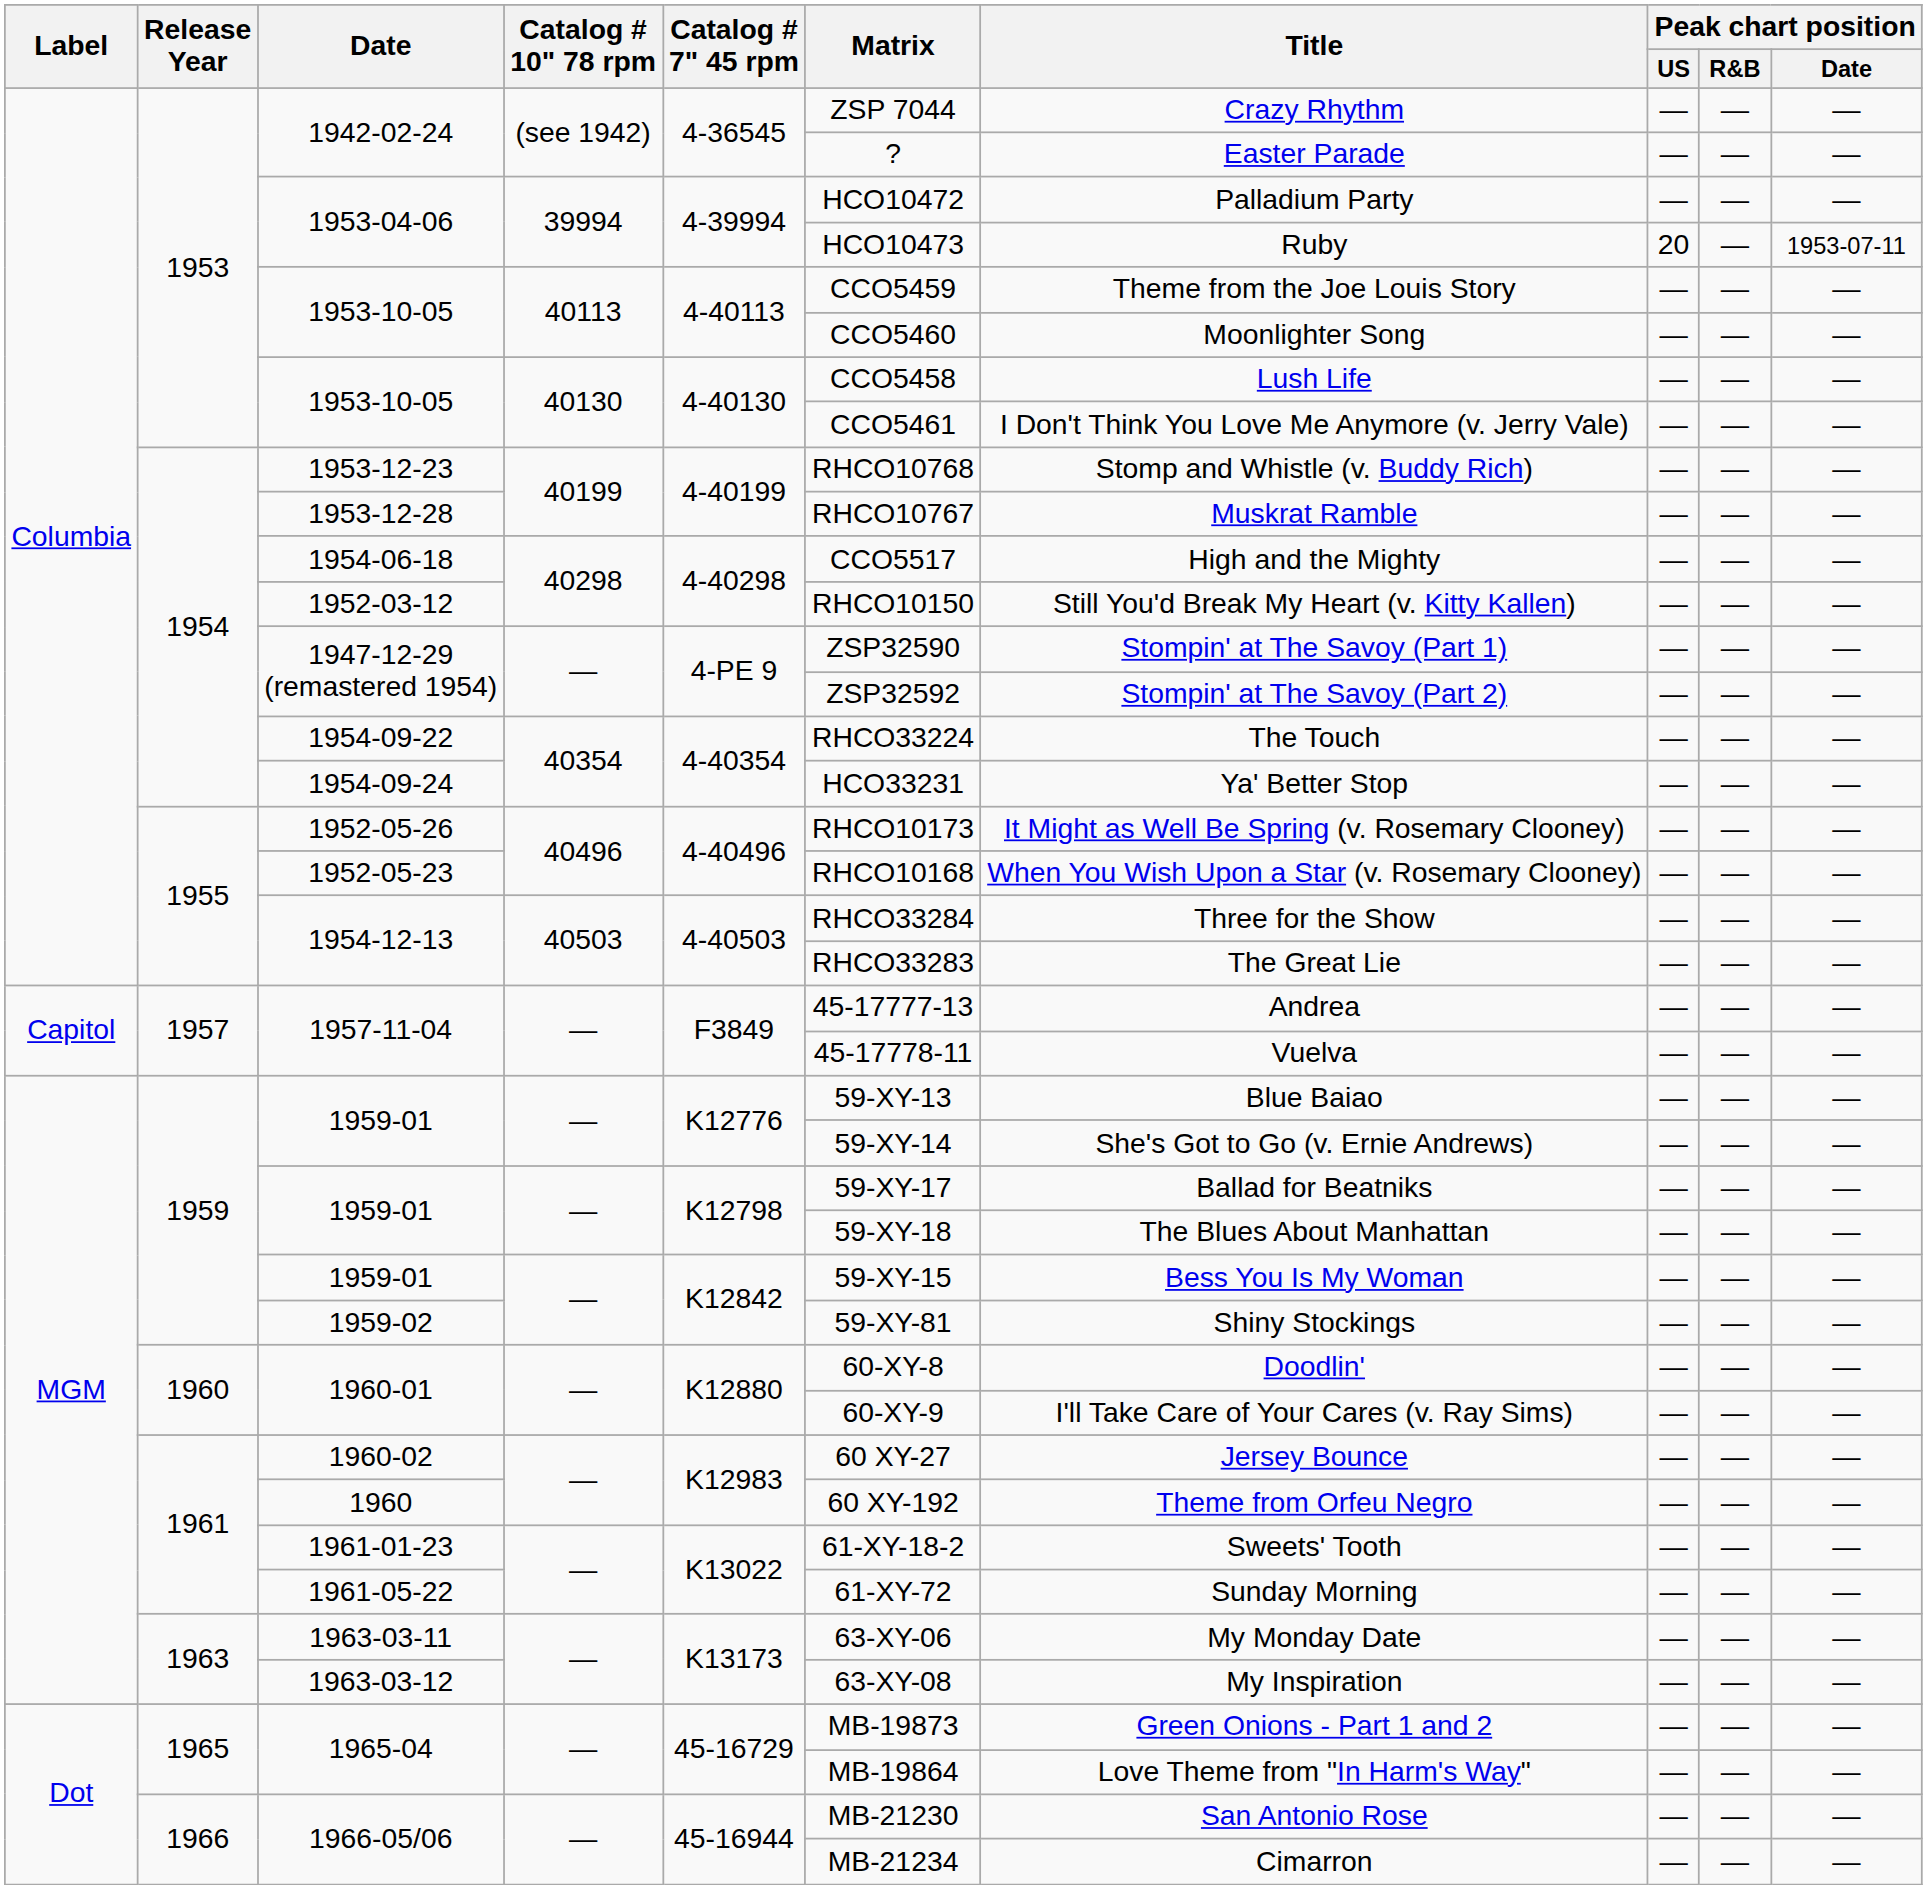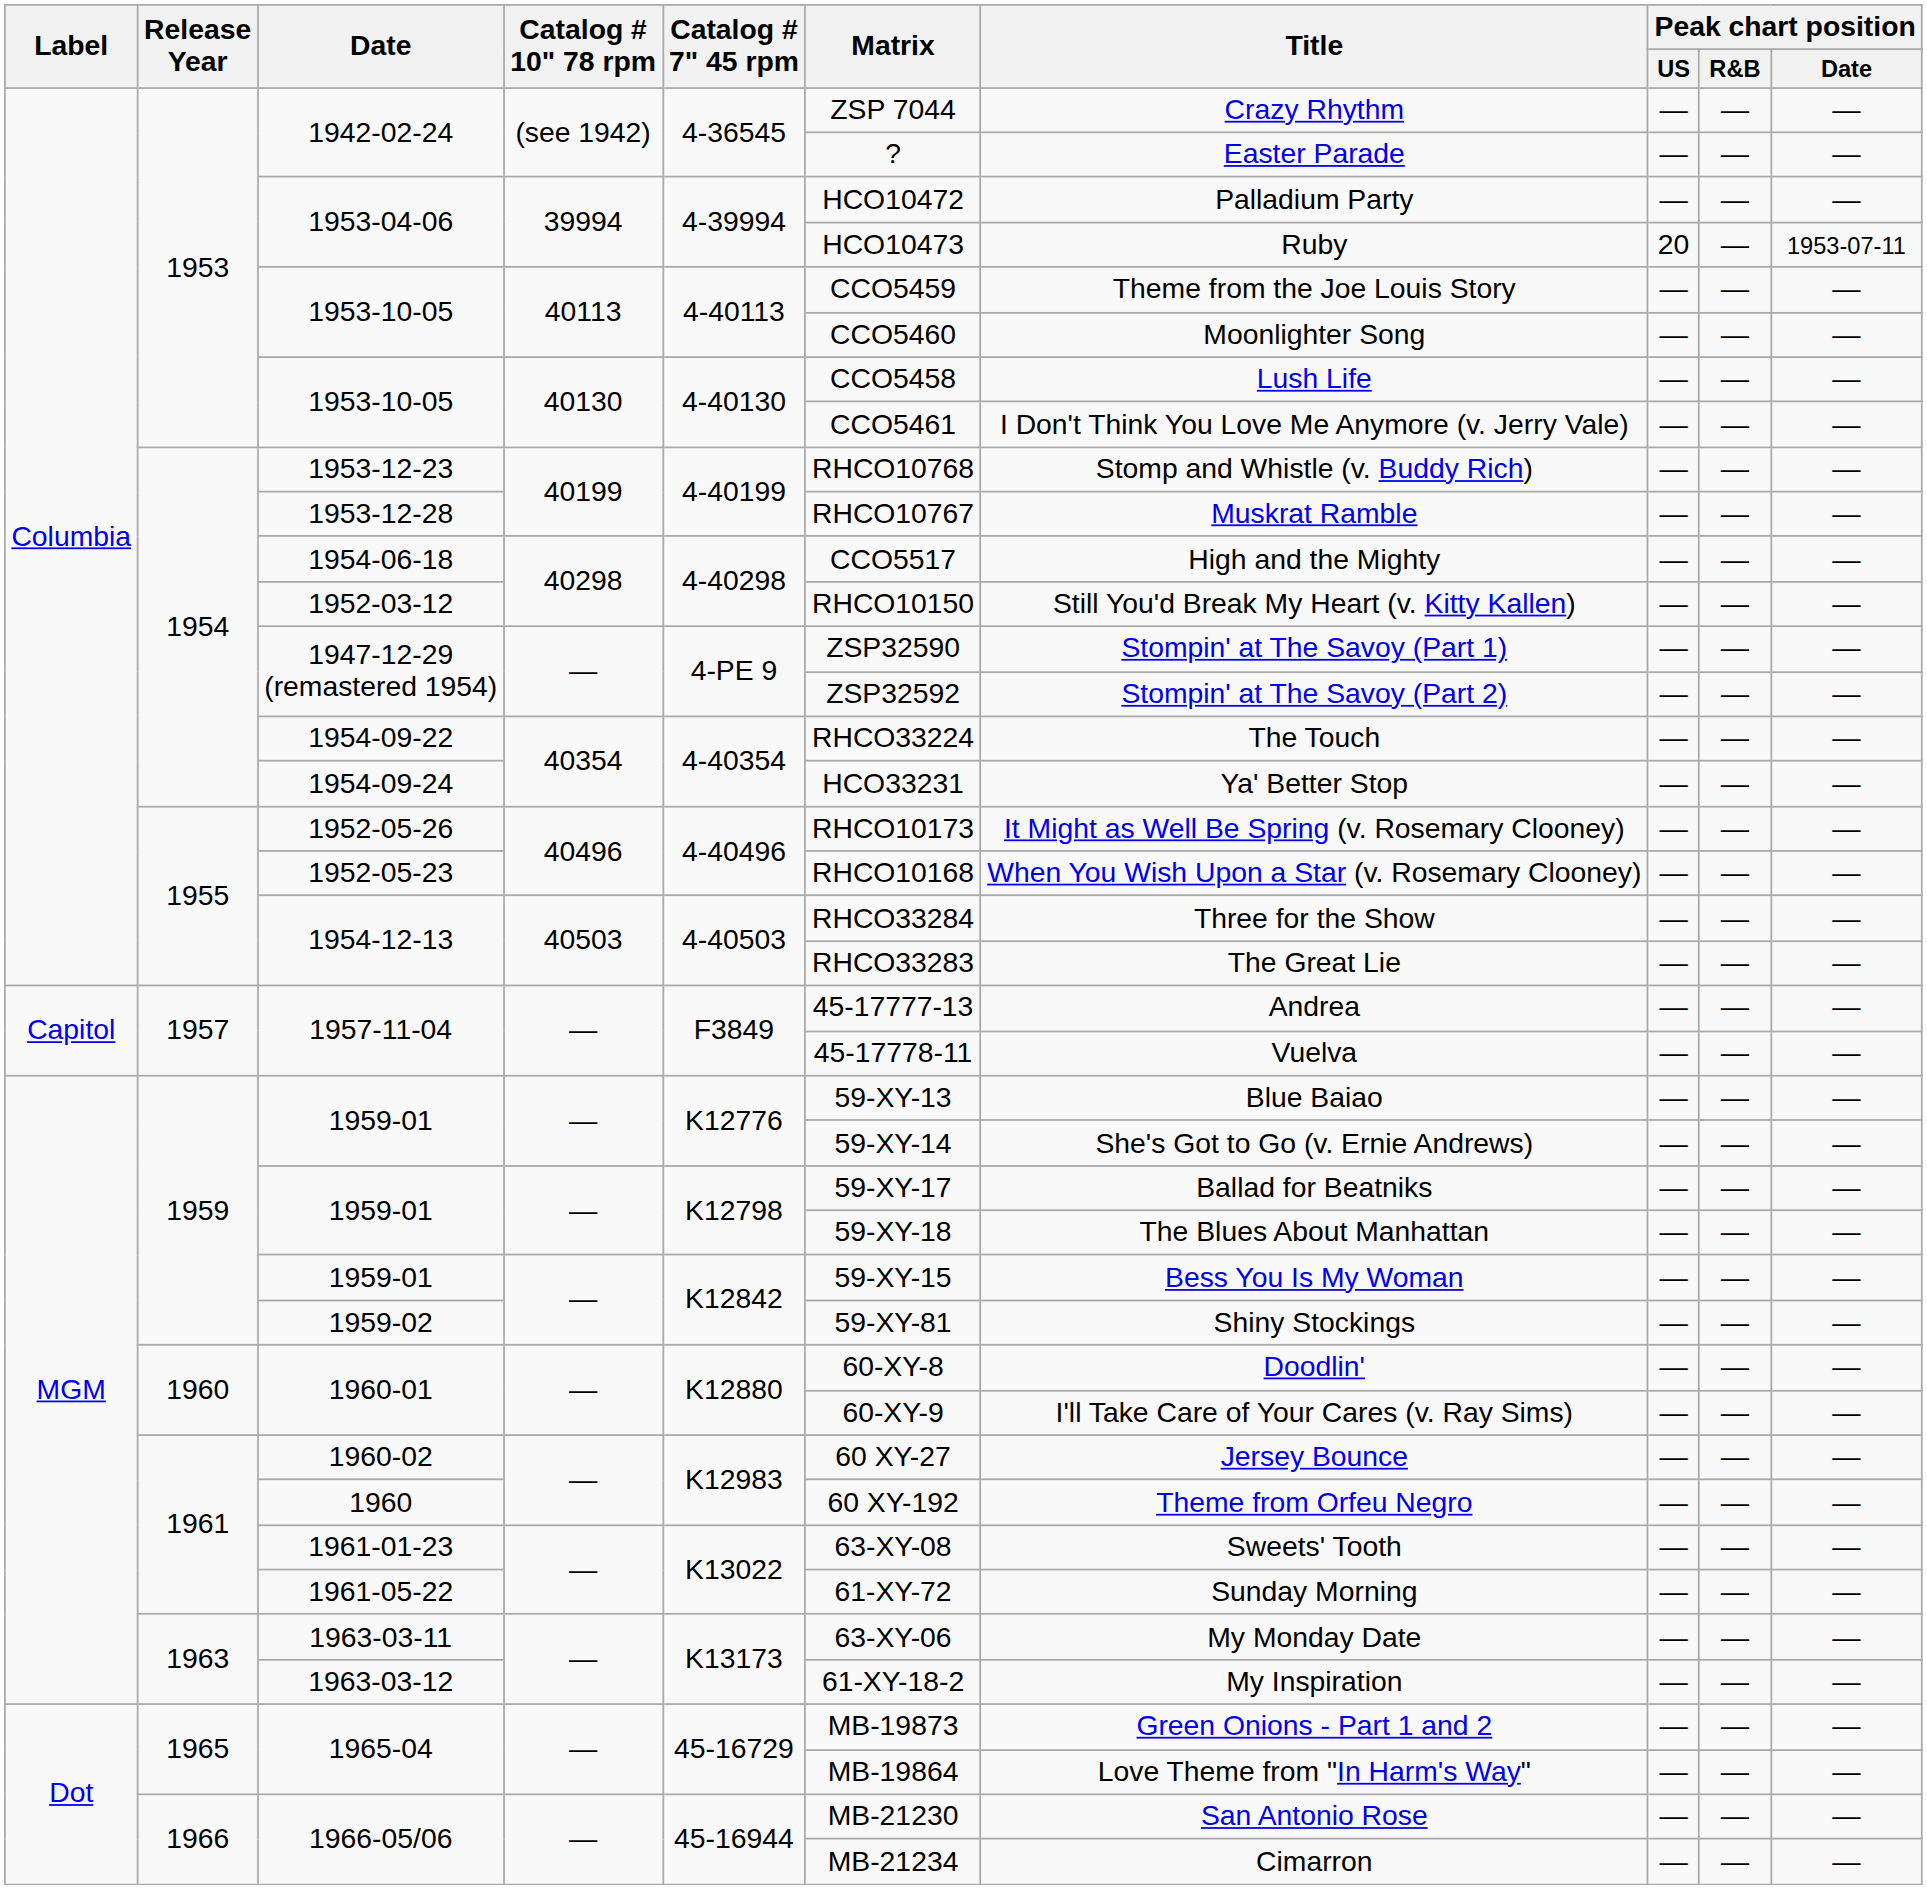 <table class="wikitable sortable" style="text-align:center;">
 <tr>
 <th rowspan="2">Label</th>
 <th rowspan="2">Release<br> Year</th>
 <th rowspan="2">Date</th>
 <th rowspan="2">Catalog #<br>10" 78 rpm</th>
 <th rowspan="2">Catalog #<br>7" 45 rpm</th>
 <th rowspan="2">Matrix</th>
 <th rowspan="2">Title</th>
 <th colspan="4">Peak chart position</th>
 </tr>
 <tr style="font-size:smaller;">
 <th>US</th>
 <th>R&B</th>
 <th>Date</th>
 </tr>
 <tr>
 <td rowspan="20"><a href='#'>Columbia</a></td>
 <td rowspan="8">1953</td>
 <td rowspan="2">1942-02-24</td>
 <td rowspan="2">(see 1942)</td>
 <td rowspan="2">4-36545</td>
 <td>ZSP 7044</td>
 <td><a href='#'>Crazy Rhythm</a></td>
 <td>—</td>
 <td>—</td>
 <td>—</td>
 </tr>
 <tr>
 <td>?</td>
 <td><a href='#'>Easter Parade</a></td>
 <td>—</td>
 <td>—</td>
 <td>—</td>
 </tr>
 <tr>
 <td rowspan="2">1953-04-06</td>
 <td rowspan="2">39994</td>
 <td rowspan="2">4-39994</td>
 <td>HCO10472</td>
 <td>Palladium Party</td>
 <td>—</td>
 <td>—</td>
 <td>—</td>
 </tr>
 <tr>
 <td>HCO10473</td>
 <td>Ruby</td>
 <td>20</td>
 <td>—</td>
 <td><small>1953-07-11</small></td>
 </tr>
 <tr>
 <td rowspan="2">1953-10-05</td>
 <td rowspan="2">40113</td>
 <td rowspan="2">4-40113</td>
 <td>CCO5459</td>
 <td>Theme from the Joe Louis Story</td>
 <td>—</td>
 <td>—</td>
 <td>—</td>
 </tr>
 <tr>
 <td>CCO5460</td>
 <td>Moonlighter Song</td>
 <td>—</td>
 <td>—</td>
 <td>—</td>
 </tr>
 <tr>
 <td rowspan="2">1953-10-05</td>
 <td rowspan="2">40130</td>
 <td rowspan="2">4-40130</td>
 <td>CCO5458</td>
 <td><a href='#'>Lush Life</a></td>
 <td>—</td>
 <td>—</td>
 <td>—</td>
 </tr>
 <tr>
 <td>CCO5461</td>
 <td>I Don't Think You Love Me Anymore (v. Jerry Vale)</td>
 <td>—</td>
 <td>—</td>
 <td>—</td>
 </tr>
 <tr>
 <td rowspan="8">1954</td>
 <td>1953-12-23</td>
 <td rowspan="2">40199</td>
 <td rowspan="2">4-40199</td>
 <td>RHCO10768</td>
 <td>Stomp and Whistle (v. <a href='#'>Buddy Rich</a>)</td>
 <td>—</td>
 <td>—</td>
 <td>—</td>
 </tr>
 <tr>
 <td>1953-12-28</td>
 <td>RHCO10767</td>
 <td><a href='#'>Muskrat Ramble</a></td>
 <td>—</td>
 <td>—</td>
 <td>—</td>
 </tr>
 <tr>
 <td>1954-06-18</td>
 <td rowspan="2">40298</td>
 <td rowspan="2">4-40298</td>
 <td>CCO5517</td>
 <td>High and the Mighty</td>
 <td>—</td>
 <td>—</td>
 <td>—</td>
 </tr>
 <tr>
 <td>1952-03-12</td>
 <td>RHCO10150</td>
 <td>Still You'd Break My Heart (v. <a href='#'>Kitty Kallen</a>)</td>
 <td>—</td>
 <td>—</td>
 <td>—</td>
 </tr>
 <tr>
 <td rowspan="2">1947-12-29<br>(remastered 1954)</td>
 <td rowspan="2">—</td>
 <td rowspan="2">4-PE 9</td>
 <td>ZSP32590</td>
 <td><a href='#'>Stompin' at The Savoy (Part 1)</a></td>
 <td>—</td>
 <td>—</td>
 <td>—</td>
 </tr>
 <tr>
 <td>ZSP32592</td>
 <td><a href='#'>Stompin' at The Savoy (Part 2)</a></td>
 <td>—</td>
 <td>—</td>
 <td>—</td>
 </tr>
 <tr>
 <td>1954-09-22</td>
 <td rowspan="2">40354</td>
 <td rowspan="2">4-40354</td>
 <td>RHCO33224</td>
 <td>The Touch</td>
 <td>—</td>
 <td>—</td>
 <td>—</td>
 </tr>
 <tr>
 <td>1954-09-24</td>
 <td>HCO33231</td>
 <td>Ya' Better Stop</td>
 <td>—</td>
 <td>—</td>
 <td>—</td>
 </tr>
 <tr>
 <td rowspan="4">1955</td>
 <td>1952-05-26</td>
 <td rowspan="2">40496</td>
 <td rowspan="2">4-40496</td>
 <td>RHCO10173</td>
 <td><a href='#'>It Might as Well Be Spring</a> (v. Rosemary Clooney)</td>
 <td>—</td>
 <td>—</td>
 <td>—</td>
 </tr>
 <tr>
 <td>1952-05-23</td>
 <td>RHCO10168</td>
 <td><a href='#'>When You Wish Upon a Star</a> (v. Rosemary Clooney)</td>
 <td>—</td>
 <td>—</td>
 <td>—</td>
 </tr>
 <tr>
 <td rowspan="2">1954-12-13</td>
 <td rowspan="2">40503</td>
 <td rowspan="2">4-40503</td>
 <td>RHCO33284</td>
 <td>Three for the Show</td>
 <td>—</td>
 <td>—</td>
 <td>—</td>
 </tr>
 <tr>
 <td>RHCO33283</td>
 <td>The Great Lie</td>
 <td>—</td>
 <td>—</td>
 <td>—</td>
 </tr>
 <tr>
 <td rowspan="2"><a href='#'>Capitol</a></td>
 <td rowspan="2">1957</td>
 <td rowspan="2">1957-11-04</td>
 <td rowspan="2">—</td>
 <td rowspan="2">F3849</td>
 <td>45-17777-13</td>
 <td>Andrea</td>
 <td>—</td>
 <td>—</td>
 <td>—</td>
 </tr>
 <tr>
 <td>45-17778-11</td>
 <td>Vuelva</td>
 <td>—</td>
 <td>—</td>
 <td>—</td>
 </tr>
 <tr>
 <td rowspan="14"><a href='#'>MGM</a></td>
 <td rowspan="6">1959</td>
 <td rowspan="2">1959-01</td>
 <td rowspan="2">—</td>
 <td rowspan="2">K12776</td>
 <td>59-XY-13</td>
 <td>Blue Baiao</td>
 <td>—</td>
 <td>—</td>
 <td>—</td>
 </tr>
 <tr>
 <td>59-XY-14</td>
 <td>She's Got to Go (v. Ernie Andrews)</td>
 <td>—</td>
 <td>—</td>
 <td>—</td>
 </tr>
 <tr>
 <td rowspan="2">1959-01</td>
 <td rowspan="2">—</td>
 <td rowspan="2">K12798</td>
 <td>59-XY-17</td>
 <td>Ballad for Beatniks</td>
 <td>—</td>
 <td>—</td>
 <td>—</td>
 </tr>
 <tr>
 <td>59-XY-18</td>
 <td>The Blues About Manhattan</td>
 <td>—</td>
 <td>—</td>
 <td>—</td>
 </tr>
 <tr>
 <td>1959-01</td>
 <td rowspan="2">—</td>
 <td rowspan="2">K12842</td>
 <td>59-XY-15</td>
 <td><a href='#'>Bess You Is My Woman</a></td>
 <td>—</td>
 <td>—</td>
 <td>—</td>
 </tr>
 <tr>
 <td>1959-02</td>
 <td>59-XY-81</td>
 <td>Shiny Stockings</td>
 <td>—</td>
 <td>—</td>
 <td>—</td>
 </tr>
 <tr>
 <td rowspan="2">1960</td>
 <td rowspan="2">1960-01</td>
 <td rowspan="2">—</td>
 <td rowspan="2">K12880</td>
 <td>60-XY-8</td>
 <td><a href='#'>Doodlin'</a></td>
 <td>—</td>
 <td>—</td>
 <td>—</td>
 </tr>
 <tr>
 <td>60-XY-9</td>
 <td>I'll Take Care of Your Cares (v. Ray Sims)</td>
 <td>—</td>
 <td>—</td>
 <td>—</td>
 </tr>
 <tr>
 <td rowspan="4">1961</td>
 <td>1960-02</td>
 <td rowspan="2">—</td>
 <td rowspan="2">K12983</td>
 <td>60 XY-27</td>
 <td><a href='#'>Jersey Bounce</a></td>
 <td>—</td>
 <td>—</td>
 <td>—</td>
 </tr>
 <tr>
 <td>1960</td>
 <td>60 XY-192</td>
 <td><a href='#'>Theme from Orfeu Negro</a></td>
 <td>—</td>
 <td>—</td>
 <td>—</td>
 </tr>
 <tr>
 <td>1961-01-23</td>
 <td rowspan="2">—</td>
 <td rowspan="2">K13022</td>
-<td>61-XY-18-2</td>
+<td>63-XY-08</td>
 <td>Sweets' Tooth</td>
 <td>—</td>
 <td>—</td>
 <td>—</td>
 </tr>
 <tr>
 <td>1961-05-22</td>
 <td>61-XY-72</td>
 <td>Sunday Morning</td>
 <td>—</td>
 <td>—</td>
 <td>—</td>
 </tr>
 <tr>
 <td rowspan="2">1963</td>
 <td>1963-03-11</td>
 <td rowspan="2">—</td>
 <td rowspan="2">K13173</td>
 <td>63-XY-06</td>
 <td>My Monday Date</td>
 <td>—</td>
 <td>—</td>
 <td>—</td>
 </tr>
 <tr>
 <td>1963-03-12</td>
-<td>63-XY-08</td>
+<td>61-XY-18-2</td>
 <td>My Inspiration</td>
 <td>—</td>
 <td>—</td>
 <td>—</td>
 </tr>
 <tr>
 <td rowspan="4"><a href='#'>Dot</a></td>
 <td rowspan="2">1965</td>
 <td rowspan="2">1965-04</td>
 <td rowspan="2">—</td>
 <td rowspan="2">45-16729</td>
 <td>MB-19873</td>
 <td><a href='#'>Green Onions - Part 1 and 2</a></td>
 <td>—</td>
 <td>—</td>
 <td>—</td>
 </tr>
 <tr>
 <td>MB-19864</td>
 <td>Love Theme from "<a href='#'>In Harm's Way</a>"</td>
 <td>—</td>
 <td>—</td>
 <td>—</td>
 </tr>
 <tr>
 <td rowspan="2">1966</td>
 <td rowspan="2">1966-05/06</td>
 <td rowspan="2">—</td>
 <td rowspan="2">45-16944</td>
 <td>MB-21230</td>
 <td><a href='#'>San Antonio Rose</a></td>
 <td>—</td>
 <td>—</td>
 <td>—</td>
 </tr>
 <tr>
 <td>MB-21234</td>
 <td>Cimarron</td>
 <td>—</td>
 <td>—</td>
 <td>—</td>
 </tr>
 </table>
